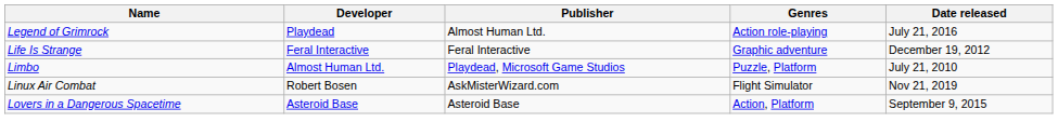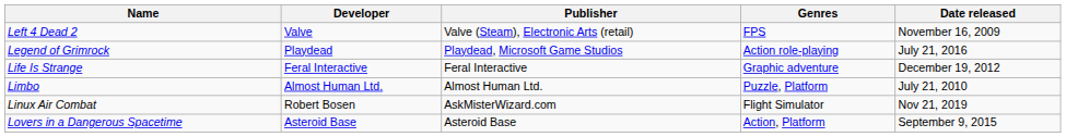 <table class="wikitable sortable" style="font-size:85%; width:98%">
 <tr>
 <th>Name</th>
 <th>Developer</th>
 <th>Publisher</th>
 <th>Genres</th>
 <th>Date released</th>
 </tr>
 <tr>
+<td><em><a href='#'>Left 4 Dead 2</a></em></td>
+<td><a href='#'>Valve</a></td>
+<td>Valve (<a href='#'>Steam</a>), <a href='#'>Electronic Arts</a> (retail)</td>
+<td><a href='#'>FPS</a></td>
+<td>November 16, 2009</td>
+</tr>
+<tr>
 <td><em><a href='#'>Legend of Grimrock</a></em></td>
 <td><a href='#'>Playdead</a></td>
-<td>Almost Human Ltd.</td>
+<td><a href='#'>Playdead</a>, <a href='#'>Microsoft Game Studios</a></td>
 <td><a href='#'>Action role-playing</a></td>
 <td>July 21, 2016</td>
 </tr>
 <tr>
 <td><em><a href='#'>Life Is Strange</a></em></td>
 <td><a href='#'>Feral Interactive</a></td>
 <td>Feral Interactive</td>
 <td><a href='#'>Graphic adventure</a></td>
 <td>December 19, 2012</td>
 </tr>
 <tr>
 <td><a href='#'><em>Limbo</em></a></td>
 <td><a href='#'>Almost Human Ltd.</a></td>
-<td><a href='#'>Playdead</a>, <a href='#'>Microsoft Game Studios</a></td>
+<td>Almost Human Ltd.</td>
 <td><a href='#'>Puzzle</a>, <a href='#'>Platform</a></td>
 <td>July 21, 2010</td>
 </tr>
 <tr>
 <td><em>Linux Air Combat</em></td>
 <td>Robert Bosen</td>
 <td>AskMisterWizard.com</td>
 <td>Flight Simulator</td>
 <td>Nov 21, 2019</td>
 </tr>
 <tr>
 <td><em><a href='#'>Lovers in a Dangerous Spacetime</a></em></td>
 <td><a href='#'>Asteroid Base</a></td>
 <td>Asteroid Base</td>
 <td><a href='#'>Action</a>, <a href='#'>Platform</a></td>
 <td>September 9, 2015</td>
 </tr>
 </table>
